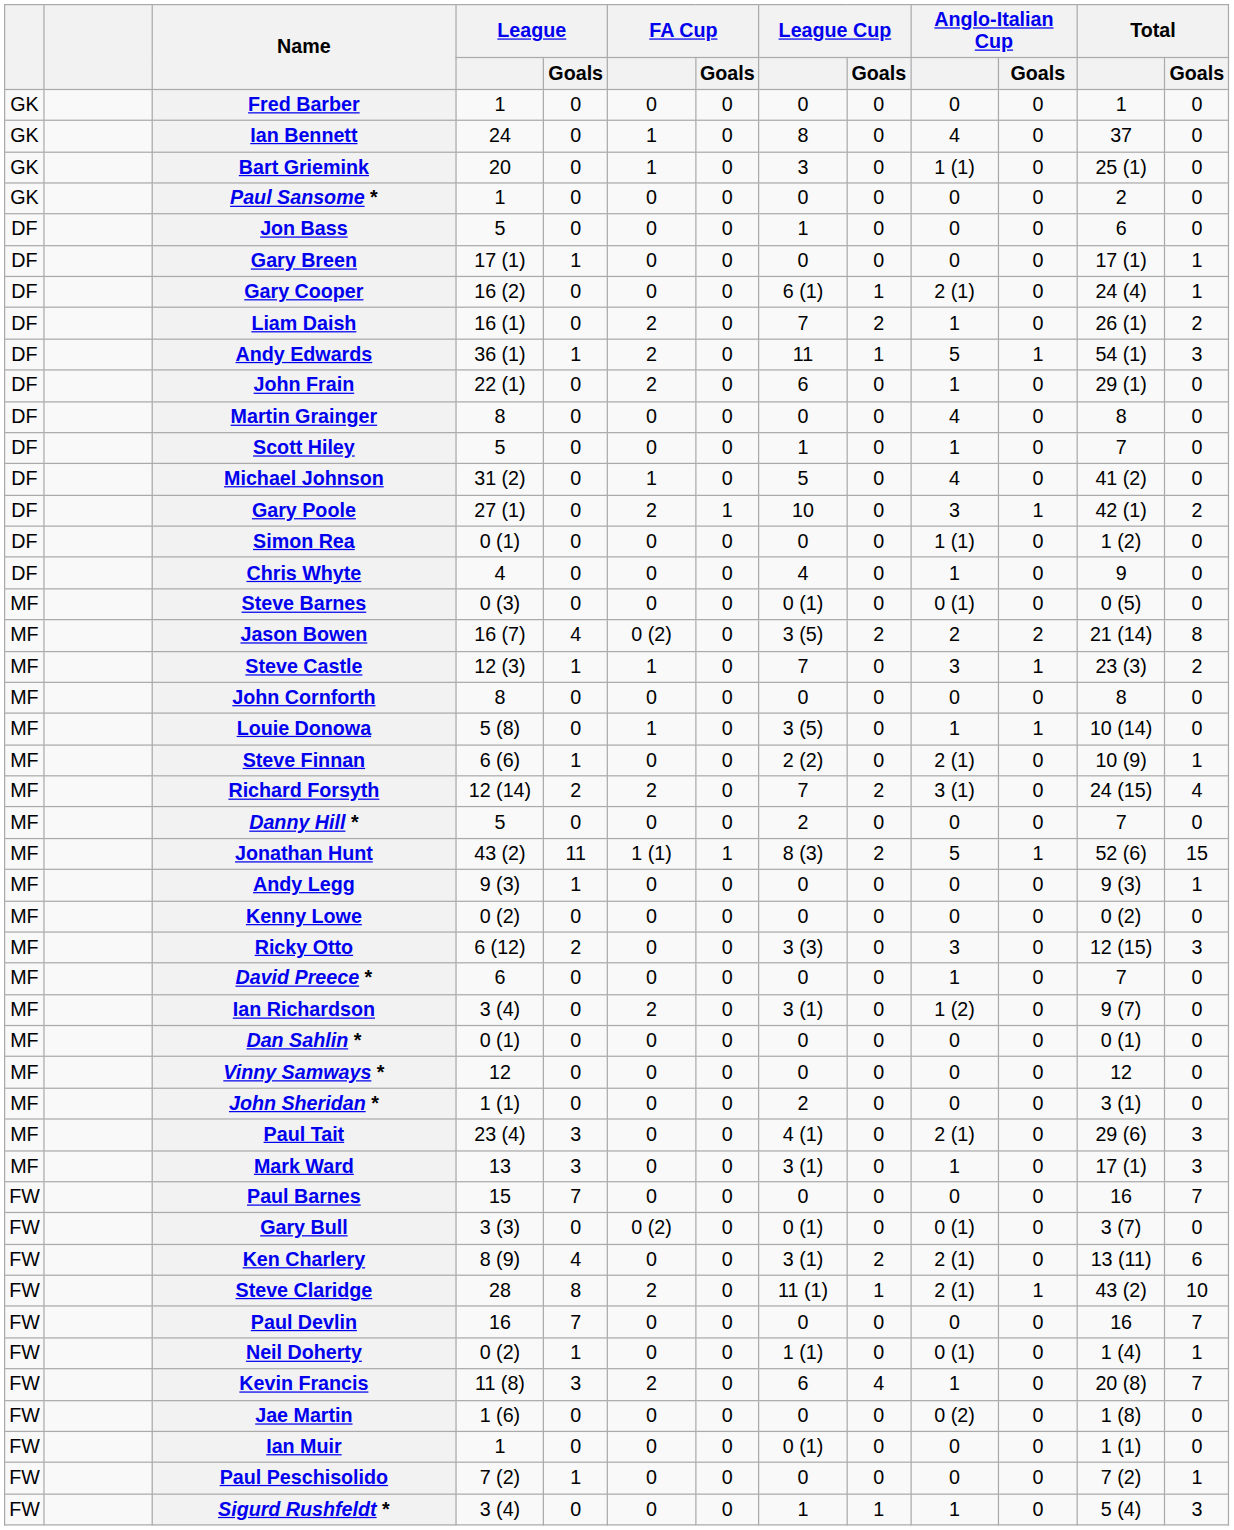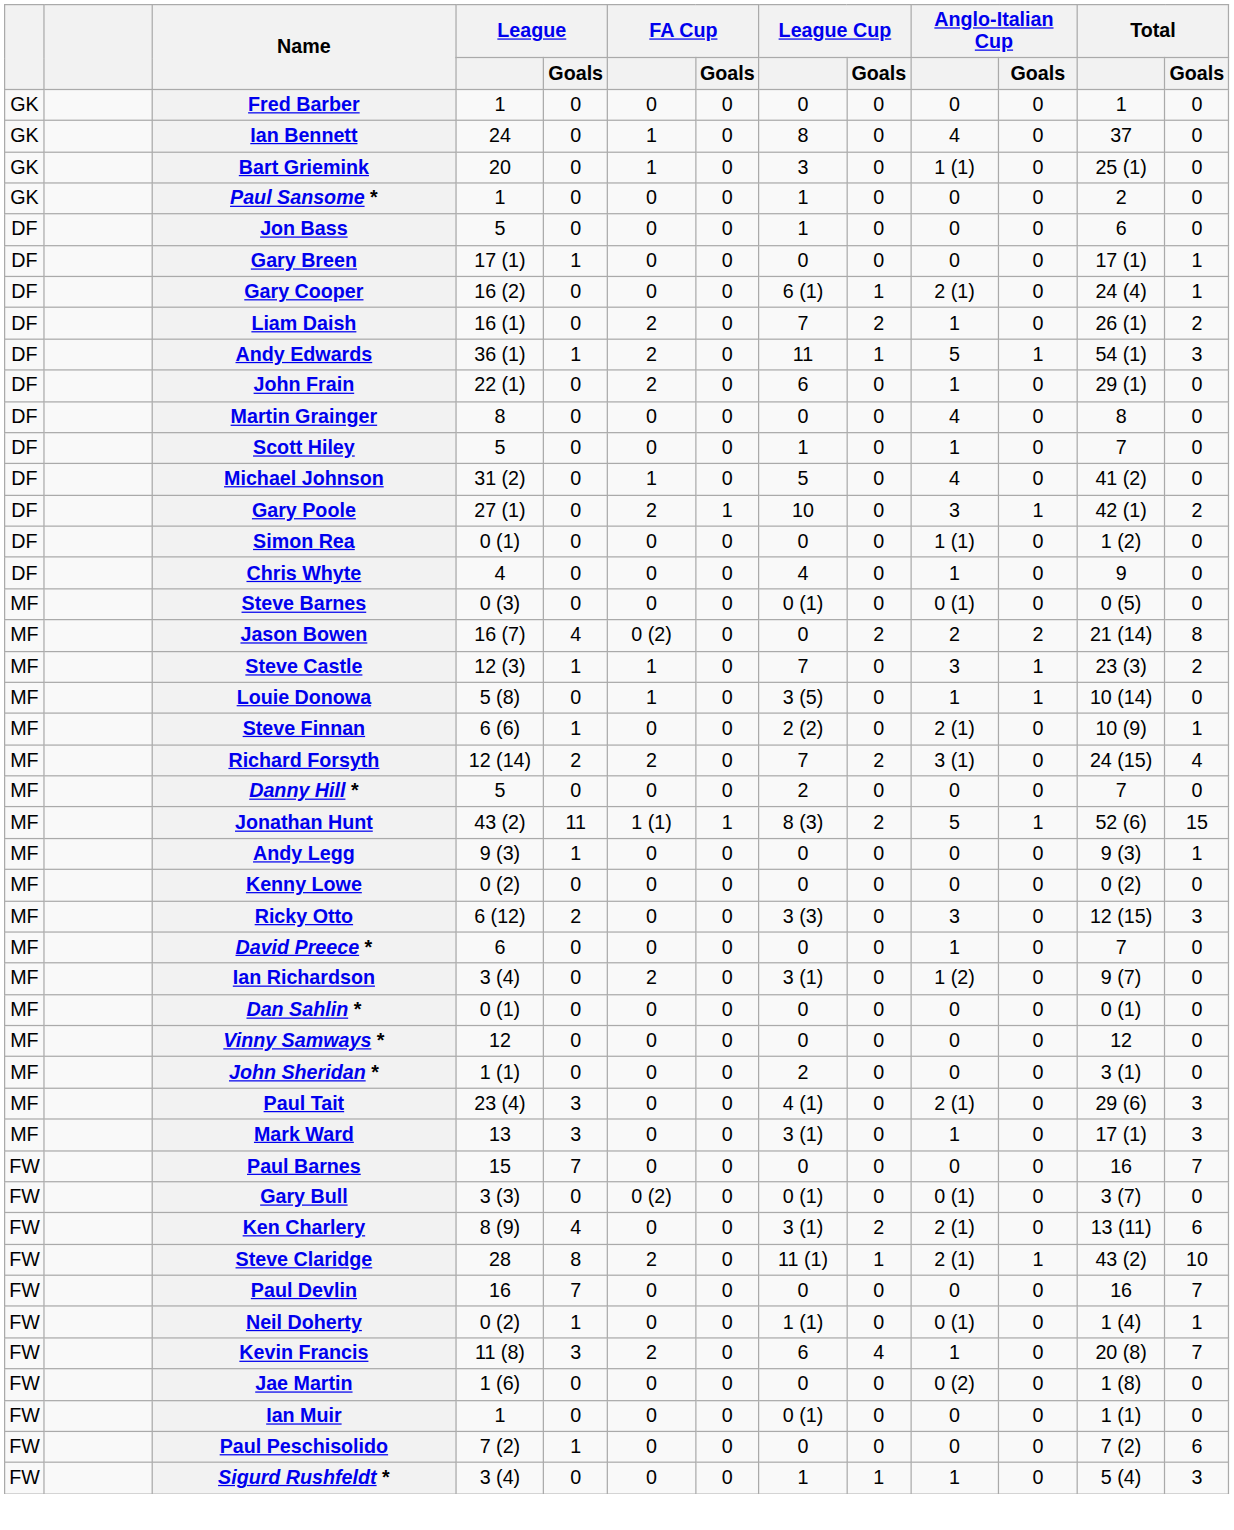 <table class="wikitable plainrowheaders" style="text-align:center;">
 <tr>
 <th rowspan="2" scope="col"></th>
 <th rowspan="2" scope="col" style="width:5em;"></th>
 <th rowspan="2" scope="col" style="width:15em;">Name</th>
 <th colspan="2"><a href='#'>League</a></th>
 <th colspan="2"><a href='#'>FA Cup</a></th>
 <th colspan="2"><a href='#'>League Cup</a></th>
 <th colspan="2" style="max-width:8em;"><a href='#'>Anglo-Italian Cup</a></th>
 <th colspan="2">Total</th>
 </tr>
 <tr>
 <th scope="col" style="width:4em;"></th>
 <th scope="col">Goals</th>
 <th scope="col" style="width:4em;"></th>
 <th scope="col">Goals</th>
 <th scope="col" style="width:4em;"></th>
 <th scope="col">Goals</th>
 <th scope="col" style="width:4em;"></th>
 <th scope="col">Goals</th>
 <th scope="col" style="width:4em;"></th>
 <th scope="col">Goals</th>
 </tr>
 <tr>
 <td>GK</td>
 <td align="left"></td>
 <th scope="row"><a href='#'>Fred Barber</a></th>
 <td>1</td>
 <td>0</td>
 <td>0</td>
 <td>0</td>
 <td>0</td>
 <td>0</td>
 <td>0</td>
 <td>0</td>
 <td>1</td>
 <td>0</td>
 </tr>
 <tr>
 <td>GK</td>
 <td align="left"></td>
 <th scope="row"><a href='#'>Ian Bennett</a></th>
 <td>24</td>
 <td>0</td>
 <td>1</td>
 <td>0</td>
 <td>8</td>
 <td>0</td>
 <td>4</td>
 <td>0</td>
 <td>37</td>
 <td>0</td>
 </tr>
 <tr>
 <td>GK</td>
 <td align="left"></td>
 <th scope="row"><a href='#'>Bart Griemink</a></th>
 <td>20</td>
 <td>0</td>
 <td>1</td>
 <td>0</td>
 <td>3</td>
 <td>0</td>
 <td>1 (1)</td>
 <td>0</td>
 <td>25 (1)</td>
 <td>0</td>
 </tr>
 <tr>
 <td>GK</td>
 <td align="left"></td>
 <th scope="row"><em><a href='#'>Paul Sansome</a></em> * </th>
 <td>1</td>
 <td>0</td>
 <td>0</td>
 <td>0</td>
-<td>0</td>
+<td>1</td>
 <td>0</td>
 <td>0</td>
 <td>0</td>
 <td>2</td>
 <td>0</td>
 </tr>
 <tr>
 <td>DF</td>
 <td align="left"></td>
 <th scope="row"><a href='#'>Jon Bass</a></th>
 <td>5</td>
 <td>0</td>
 <td>0</td>
 <td>0</td>
 <td>1</td>
 <td>0</td>
 <td>0</td>
 <td>0</td>
 <td>6</td>
 <td>0</td>
 </tr>
 <tr>
 <td>DF</td>
 <td align="left"></td>
 <th scope="row"><a href='#'>Gary Breen</a></th>
 <td>17 (1)</td>
 <td>1</td>
 <td>0</td>
 <td>0</td>
 <td>0</td>
 <td>0</td>
 <td>0</td>
 <td>0</td>
 <td>17 (1)</td>
 <td>1</td>
 </tr>
 <tr>
 <td>DF</td>
 <td align="left"></td>
 <th scope="row"><a href='#'>Gary Cooper</a></th>
 <td>16 (2)</td>
 <td>0</td>
 <td>0</td>
 <td>0</td>
 <td>6 (1)</td>
 <td>1</td>
 <td>2 (1)</td>
 <td>0</td>
 <td>24 (4)</td>
 <td>1</td>
 </tr>
 <tr>
 <td>DF</td>
 <td align="left"></td>
 <th scope="row"><a href='#'>Liam Daish</a> </th>
 <td>16 (1)</td>
 <td>0</td>
 <td>2</td>
 <td>0</td>
 <td>7</td>
 <td>2</td>
 <td>1</td>
 <td>0</td>
 <td>26 (1)</td>
 <td>2</td>
 </tr>
 <tr>
 <td>DF</td>
 <td align="left"></td>
 <th scope="row"><a href='#'>Andy Edwards</a></th>
 <td>36 (1)</td>
 <td>1</td>
 <td>2</td>
 <td>0</td>
 <td>11</td>
 <td>1</td>
 <td>5</td>
 <td>1</td>
 <td>54 (1)</td>
 <td>3</td>
 </tr>
 <tr>
 <td>DF</td>
 <td align="left"></td>
 <th scope="row"><a href='#'>John Frain</a></th>
 <td>22 (1)</td>
 <td>0</td>
 <td>2</td>
 <td>0</td>
 <td>6</td>
 <td>0</td>
 <td>1</td>
 <td>0</td>
 <td>29 (1)</td>
 <td>0</td>
 </tr>
 <tr>
 <td>DF</td>
 <td align="left"></td>
 <th scope="row"><a href='#'>Martin Grainger</a></th>
 <td>8</td>
 <td>0</td>
 <td>0</td>
 <td>0</td>
 <td>0</td>
 <td>0</td>
 <td>4</td>
 <td>0</td>
 <td>8</td>
 <td>0</td>
 </tr>
 <tr>
 <td>DF</td>
 <td align="left"></td>
 <th scope="row"><a href='#'>Scott Hiley</a> </th>
 <td>5</td>
 <td>0</td>
 <td>0</td>
 <td>0</td>
 <td>1</td>
 <td>0</td>
 <td>1</td>
 <td>0</td>
 <td>7</td>
 <td>0</td>
 </tr>
 <tr>
 <td>DF</td>
 <td align="left"></td>
 <th scope="row"><a href='#'>Michael Johnson</a></th>
 <td>31 (2)</td>
 <td>0</td>
 <td>1</td>
 <td>0</td>
 <td>5</td>
 <td>0</td>
 <td>4</td>
 <td>0</td>
 <td>41 (2)</td>
 <td>0</td>
 </tr>
 <tr>
 <td>DF</td>
 <td align="left"></td>
 <th scope="row"><a href='#'>Gary Poole</a></th>
 <td>27 (1)</td>
 <td>0</td>
 <td>2</td>
 <td>1</td>
 <td>10</td>
 <td>0</td>
 <td>3</td>
 <td>1</td>
 <td>42 (1)</td>
 <td>2</td>
 </tr>
 <tr>
 <td>DF</td>
 <td align="left"></td>
 <th scope="row"><a href='#'>Simon Rea</a></th>
 <td>0 (1)</td>
 <td>0</td>
 <td>0</td>
 <td>0</td>
 <td>0</td>
 <td>0</td>
 <td>1 (1)</td>
 <td>0</td>
 <td>1 (2)</td>
 <td>0</td>
 </tr>
 <tr>
 <td>DF</td>
 <td align="left"></td>
 <th scope="row"><a href='#'>Chris Whyte</a> </th>
 <td>4</td>
 <td>0</td>
 <td>0</td>
 <td>0</td>
 <td>4</td>
 <td>0</td>
 <td>1</td>
 <td>0</td>
 <td>9</td>
 <td>0</td>
 </tr>
 <tr>
 <td>MF</td>
 <td align="left"></td>
 <th scope="row"><a href='#'>Steve Barnes</a></th>
 <td>0 (3)</td>
 <td>0</td>
 <td>0</td>
 <td>0</td>
 <td>0 (1)</td>
 <td>0</td>
 <td>0 (1)</td>
 <td>0</td>
 <td>0 (5)</td>
 <td>0</td>
 </tr>
 <tr>
 <td>MF</td>
 <td align="left"></td>
 <th scope="row"><a href='#'>Jason Bowen</a></th>
 <td>16 (7)</td>
 <td>4</td>
 <td>0 (2)</td>
 <td>0</td>
-<td>3 (5)</td>
+<td>0</td>
 <td>2</td>
 <td>2</td>
 <td>2</td>
 <td>21 (14)</td>
 <td>8</td>
 </tr>
 <tr>
 <td>MF</td>
 <td align="left"></td>
 <th scope="row"><a href='#'>Steve Castle</a></th>
 <td>12 (3)</td>
 <td>1</td>
 <td>1</td>
 <td>0</td>
 <td>7</td>
 <td>0</td>
 <td>3</td>
 <td>1</td>
 <td>23 (3)</td>
 <td>2</td>
-</tr>
-<tr>
-<td>MF</td>
-<td align="left"></td>
-<th scope="row"><a href='#'>John Cornforth</a></th>
-<td>8</td>
-<td>0</td>
-<td>0</td>
-<td>0</td>
-<td>0</td>
-<td>0</td>
-<td>0</td>
-<td>0</td>
-<td>8</td>
-<td>0</td>
 </tr>
 <tr>
 <td>MF</td>
 <td align="left"></td>
 <th scope="row"><a href='#'>Louie Donowa</a></th>
 <td>5 (8)</td>
 <td>0</td>
 <td>1</td>
 <td>0</td>
 <td>3 (5)</td>
 <td>0</td>
 <td>1</td>
 <td>1</td>
 <td>10 (14)</td>
 <td>0</td>
 </tr>
 <tr>
 <td>MF</td>
 <td align="left"></td>
 <th scope="row"><a href='#'>Steve Finnan</a></th>
 <td>6 (6)</td>
 <td>1</td>
 <td>0</td>
 <td>0</td>
 <td>2 (2)</td>
 <td>0</td>
 <td>2 (1)</td>
 <td>0</td>
 <td>10 (9)</td>
 <td>1</td>
 </tr>
 <tr>
 <td>MF</td>
 <td align="left"></td>
 <th scope="row"><a href='#'>Richard Forsyth</a></th>
 <td>12 (14)</td>
 <td>2</td>
 <td>2</td>
 <td>0</td>
 <td>7</td>
 <td>2</td>
 <td>3 (1)</td>
 <td>0</td>
 <td>24 (15)</td>
 <td>4</td>
 </tr>
 <tr>
 <td>MF</td>
 <td align="left"></td>
 <th scope="row"><em><a href='#'>Danny Hill</a></em> * </th>
 <td>5</td>
 <td>0</td>
 <td>0</td>
 <td>0</td>
 <td>2</td>
 <td>0</td>
 <td>0</td>
 <td>0</td>
 <td>7</td>
 <td>0</td>
 </tr>
 <tr>
 <td>MF</td>
 <td align="left"></td>
 <th scope="row"><a href='#'>Jonathan Hunt</a></th>
 <td>43 (2)</td>
 <td>11</td>
 <td>1 (1)</td>
 <td>1</td>
 <td>8 (3)</td>
 <td>2</td>
 <td>5</td>
 <td>1</td>
 <td>52 (6)</td>
 <td>15</td>
 </tr>
 <tr>
 <td>MF</td>
 <td align="left"></td>
 <th scope="row"><a href='#'>Andy Legg</a></th>
 <td>9 (3)</td>
 <td>1</td>
 <td>0</td>
 <td>0</td>
 <td>0</td>
 <td>0</td>
 <td>0</td>
 <td>0</td>
 <td>9 (3)</td>
 <td>1</td>
 </tr>
 <tr>
 <td>MF</td>
 <td align="left"></td>
 <th scope="row"><a href='#'>Kenny Lowe</a></th>
 <td>0 (2)</td>
 <td>0</td>
 <td>0</td>
 <td>0</td>
 <td>0</td>
 <td>0</td>
 <td>0</td>
 <td>0</td>
 <td>0 (2)</td>
 <td>0</td>
 </tr>
 <tr>
 <td>MF</td>
 <td align="left"></td>
 <th scope="row"><a href='#'>Ricky Otto</a></th>
 <td>6 (12)</td>
 <td>2</td>
 <td>0</td>
 <td>0</td>
 <td>3 (3)</td>
 <td>0</td>
 <td>3</td>
 <td>0</td>
 <td>12 (15)</td>
 <td>3</td>
 </tr>
 <tr>
 <td>MF</td>
 <td align="left"></td>
 <th scope="row"><em><a href='#'>David Preece</a></em> * </th>
 <td>6</td>
 <td>0</td>
 <td>0</td>
 <td>0</td>
 <td>0</td>
 <td>0</td>
 <td>1</td>
 <td>0</td>
 <td>7</td>
 <td>0</td>
 </tr>
 <tr>
 <td>MF</td>
 <td align="left"></td>
 <th scope="row"><a href='#'>Ian Richardson</a> </th>
 <td>3 (4)</td>
 <td>0</td>
 <td>2</td>
 <td>0</td>
 <td>3 (1)</td>
 <td>0</td>
 <td>1 (2)</td>
 <td>0</td>
 <td>9 (7)</td>
 <td>0</td>
 </tr>
 <tr>
 <td>MF</td>
 <td align="left"></td>
 <th scope="row"><em><a href='#'>Dan Sahlin</a></em> * </th>
 <td>0 (1)</td>
 <td>0</td>
 <td>0</td>
 <td>0</td>
 <td>0</td>
 <td>0</td>
 <td>0</td>
 <td>0</td>
 <td>0 (1)</td>
 <td>0</td>
 </tr>
 <tr>
 <td>MF</td>
 <td align="left"></td>
 <th scope="row"><em><a href='#'>Vinny Samways</a></em> *</th>
 <td>12</td>
 <td>0</td>
 <td>0</td>
 <td>0</td>
 <td>0</td>
 <td>0</td>
 <td>0</td>
 <td>0</td>
 <td>12</td>
 <td>0</td>
 </tr>
 <tr>
 <td>MF</td>
 <td align="left"></td>
 <th scope="row"><em><a href='#'>John Sheridan</a></em> * </th>
 <td>1 (1)</td>
 <td>0</td>
 <td>0</td>
 <td>0</td>
 <td>2</td>
 <td>0</td>
 <td>0</td>
 <td>0</td>
 <td>3 (1)</td>
 <td>0</td>
 </tr>
 <tr>
 <td>MF</td>
 <td align="left"></td>
 <th scope="row"><a href='#'>Paul Tait</a></th>
 <td>23 (4)</td>
 <td>3</td>
 <td>0</td>
 <td>0</td>
 <td>4 (1)</td>
 <td>0</td>
 <td>2 (1)</td>
 <td>0</td>
 <td>29 (6)</td>
 <td>3</td>
 </tr>
 <tr>
 <td>MF</td>
 <td align="left"></td>
 <th scope="row"><a href='#'>Mark Ward</a></th>
 <td>13</td>
 <td>3</td>
 <td>0</td>
 <td>0</td>
 <td>3 (1)</td>
 <td>0</td>
 <td>1</td>
 <td>0</td>
 <td>17 (1)</td>
 <td>3</td>
 </tr>
 <tr>
 <td>FW</td>
 <td align="left"></td>
 <th scope="row"><a href='#'>Paul Barnes</a></th>
 <td>15</td>
 <td>7</td>
 <td>0</td>
 <td>0</td>
 <td>0</td>
 <td>0</td>
 <td>0</td>
 <td>0</td>
 <td>16</td>
 <td>7</td>
 </tr>
 <tr>
 <td>FW</td>
 <td align="left"></td>
 <th scope="row"><a href='#'>Gary Bull</a> </th>
 <td>3 (3)</td>
 <td>0</td>
 <td>0 (2)</td>
 <td>0</td>
 <td>0 (1)</td>
 <td>0</td>
 <td>0 (1)</td>
 <td>0</td>
 <td>3 (7)</td>
 <td>0</td>
 </tr>
 <tr>
 <td>FW</td>
 <td align="left"></td>
 <th scope="row"><a href='#'>Ken Charlery</a> </th>
 <td>8 (9)</td>
 <td>4</td>
 <td>0</td>
 <td>0</td>
 <td>3 (1)</td>
 <td>2</td>
 <td>2 (1)</td>
 <td>0</td>
 <td>13 (11)</td>
 <td>6</td>
 </tr>
 <tr>
 <td>FW</td>
 <td align="left"></td>
 <th scope="row"><a href='#'>Steve Claridge</a> </th>
 <td>28</td>
 <td>8</td>
 <td>2</td>
 <td>0</td>
 <td>11 (1)</td>
 <td>1</td>
 <td>2 (1)</td>
 <td>1</td>
 <td>43 (2)</td>
 <td>10</td>
 </tr>
 <tr>
 <td>FW</td>
 <td align="left"></td>
 <th scope="row"><a href='#'>Paul Devlin</a></th>
 <td>16</td>
 <td>7</td>
 <td>0</td>
 <td>0</td>
 <td>0</td>
 <td>0</td>
 <td>0</td>
 <td>0</td>
 <td>16</td>
 <td>7</td>
 </tr>
 <tr>
 <td>FW</td>
 <td align="left"></td>
 <th scope="row"><a href='#'>Neil Doherty</a></th>
 <td>0 (2)</td>
 <td>1</td>
 <td>0</td>
 <td>0</td>
 <td>1 (1)</td>
 <td>0</td>
 <td>0 (1)</td>
 <td>0</td>
 <td>1 (4)</td>
 <td>1</td>
 </tr>
 <tr>
 <td>FW</td>
 <td align="left"></td>
 <th scope="row"><a href='#'>Kevin Francis</a></th>
 <td>11 (8)</td>
 <td>3</td>
 <td>2</td>
 <td>0</td>
 <td>6</td>
 <td>4</td>
 <td>1</td>
 <td>0</td>
 <td>20 (8)</td>
 <td>7</td>
 </tr>
 <tr>
 <td>FW</td>
 <td align="left"></td>
 <th scope="row"><a href='#'>Jae Martin</a></th>
 <td>1 (6)</td>
 <td>0</td>
 <td>0</td>
 <td>0</td>
 <td>0</td>
 <td>0</td>
 <td>0 (2)</td>
 <td>0</td>
 <td>1 (8)</td>
 <td>0</td>
 </tr>
 <tr>
 <td>FW</td>
 <td align="left"></td>
 <th scope="row"><a href='#'>Ian Muir</a></th>
 <td>1</td>
 <td>0</td>
 <td>0</td>
 <td>0</td>
 <td>0 (1)</td>
 <td>0</td>
 <td>0</td>
 <td>0</td>
 <td>1 (1)</td>
 <td>0</td>
 </tr>
 <tr>
 <td>FW</td>
 <td align="left"></td>
 <th scope="row"><a href='#'>Paul Peschisolido</a></th>
 <td>7 (2)</td>
 <td>1</td>
 <td>0</td>
 <td>0</td>
 <td>0</td>
 <td>0</td>
 <td>0</td>
 <td>0</td>
 <td>7 (2)</td>
-<td>1</td>
+<td>6</td>
 </tr>
 <tr>
 <td>FW</td>
 <td align="left"></td>
 <th scope="row"><em><a href='#'>Sigurd Rushfeldt</a></em> * </th>
 <td>3 (4)</td>
 <td>0</td>
 <td>0</td>
 <td>0</td>
 <td>1</td>
 <td>1</td>
 <td>1</td>
 <td>0</td>
 <td>5 (4)</td>
 <td>3</td>
 </tr>
 </table>
